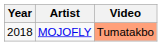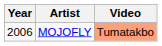 <table class="wikitable">
 <tr>
 <th>Year</th>
 <th>Artist</th>
 <th>Video</th>
 </tr>
 <tr>
-<td>2018</td>
+<td>2006</td>
 <td><a href='#'>MOJOFLY</a></td>
 <td style="background: lightsalmon;">Tumatakbo</td>
 </tr>
 </table>
